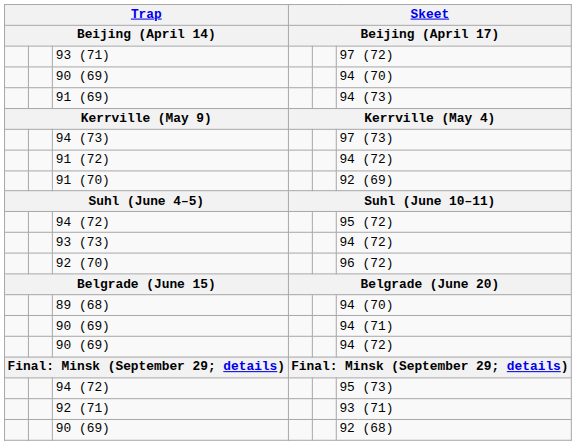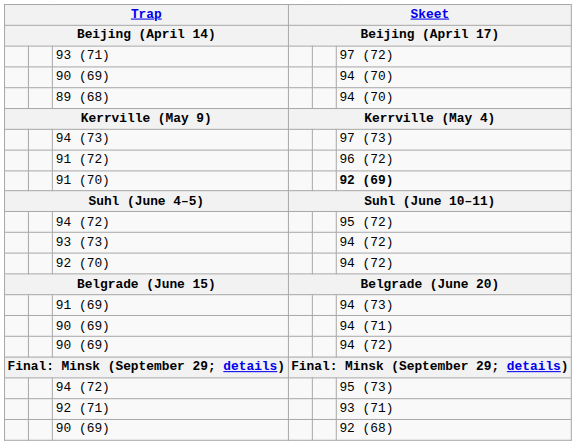 <table class="wikitable" style="font-size: 95%">
 <tr>
 <th colspan=3><a href='#'>Trap</a></th>
 <th colspan=3><a href='#'>Skeet</a></th>
 </tr>
 <tr>
 <th colspan=3>Beijing (April 14)</th>
 <th colspan=3>Beijing (April 17)</th>
 </tr>
 <tr>
 <td></td>
 <td></td>
 <td>93 (71)</td>
 <td></td>
 <td></td>
 <td>97 (72)</td>
 </tr>
 <tr>
 <td></td>
 <td></td>
 <td>90 (69)</td>
 <td></td>
 <td></td>
 <td>94 (70)</td>
 </tr>
 <tr>
 <td></td>
 <td></td>
-<td>91 (69)</td>
+<td>89 (68)</td>
 <td></td>
 <td></td>
-<td>94 (73)</td>
+<td>94 (70)</td>
 </tr>
 <tr>
 <th colspan=3>Kerrville (May 9)</th>
 <th colspan=3>Kerrville (May 4)</th>
 </tr>
 <tr>
 <td></td>
 <td></td>
 <td>94 (73)</td>
 <td></td>
 <td></td>
 <td>97 (73)</td>
 </tr>
 <tr>
 <td></td>
 <td></td>
 <td>91 (72)</td>
 <td></td>
 <td></td>
-<td>94 (72)</td>
+<td>96 (72)</td>
 </tr>
 <tr>
 <td></td>
 <td></td>
 <td>91 (70)</td>
 <td></td>
 <td></td>
-<td>92 (69)</td>
+<td><strong>92 (69)</strong></td>
 </tr>
 <tr>
 <th colspan=3>Suhl (June 4–5)</th>
 <th colspan=3>Suhl (June 10–11)</th>
 </tr>
 <tr>
 <td></td>
 <td></td>
 <td>94 (72)</td>
 <td></td>
 <td></td>
 <td>95 (72)</td>
 </tr>
 <tr>
 <td></td>
 <td></td>
 <td>93 (73)</td>
 <td></td>
 <td></td>
 <td>94 (72)</td>
 </tr>
 <tr>
 <td></td>
 <td></td>
 <td>92 (70)</td>
 <td></td>
 <td></td>
-<td>96 (72)</td>
+<td>94 (72)</td>
 </tr>
 <tr>
 <th colspan=3>Belgrade (June 15)</th>
 <th colspan=3>Belgrade (June 20)</th>
 </tr>
 <tr>
 <td></td>
 <td></td>
-<td>89 (68)</td>
+<td>91 (69)</td>
 <td></td>
 <td></td>
-<td>94 (70)</td>
+<td>94 (73)</td>
 </tr>
 <tr>
 <td></td>
 <td></td>
 <td>90 (69)</td>
 <td></td>
 <td></td>
 <td>94 (71)</td>
 </tr>
 <tr>
 <td></td>
 <td></td>
 <td>90 (69)</td>
 <td></td>
 <td></td>
 <td>94 (72)</td>
 </tr>
 <tr>
 <th colspan=3>Final: Minsk (September 29; <a href='#'>details</a>)</th>
 <th colspan=3>Final: Minsk (September 29; <a href='#'>details</a>)</th>
 </tr>
 <tr>
 <td></td>
 <td></td>
 <td>94 (72)</td>
 <td></td>
 <td></td>
 <td>95 (73)</td>
 </tr>
 <tr>
 <td></td>
 <td></td>
 <td>92 (71)</td>
 <td></td>
 <td></td>
 <td>93 (71)</td>
 </tr>
 <tr>
 <td></td>
 <td></td>
 <td>90 (69)</td>
 <td></td>
 <td></td>
 <td>92 (68)</td>
 </tr>
 </table>
